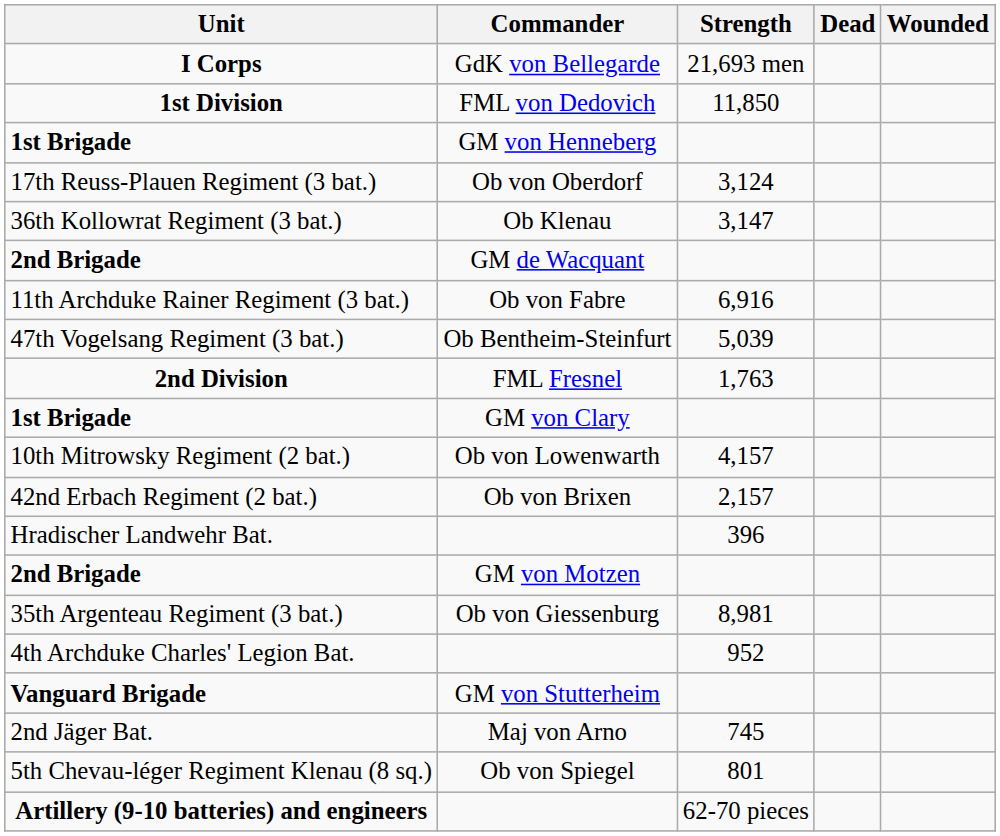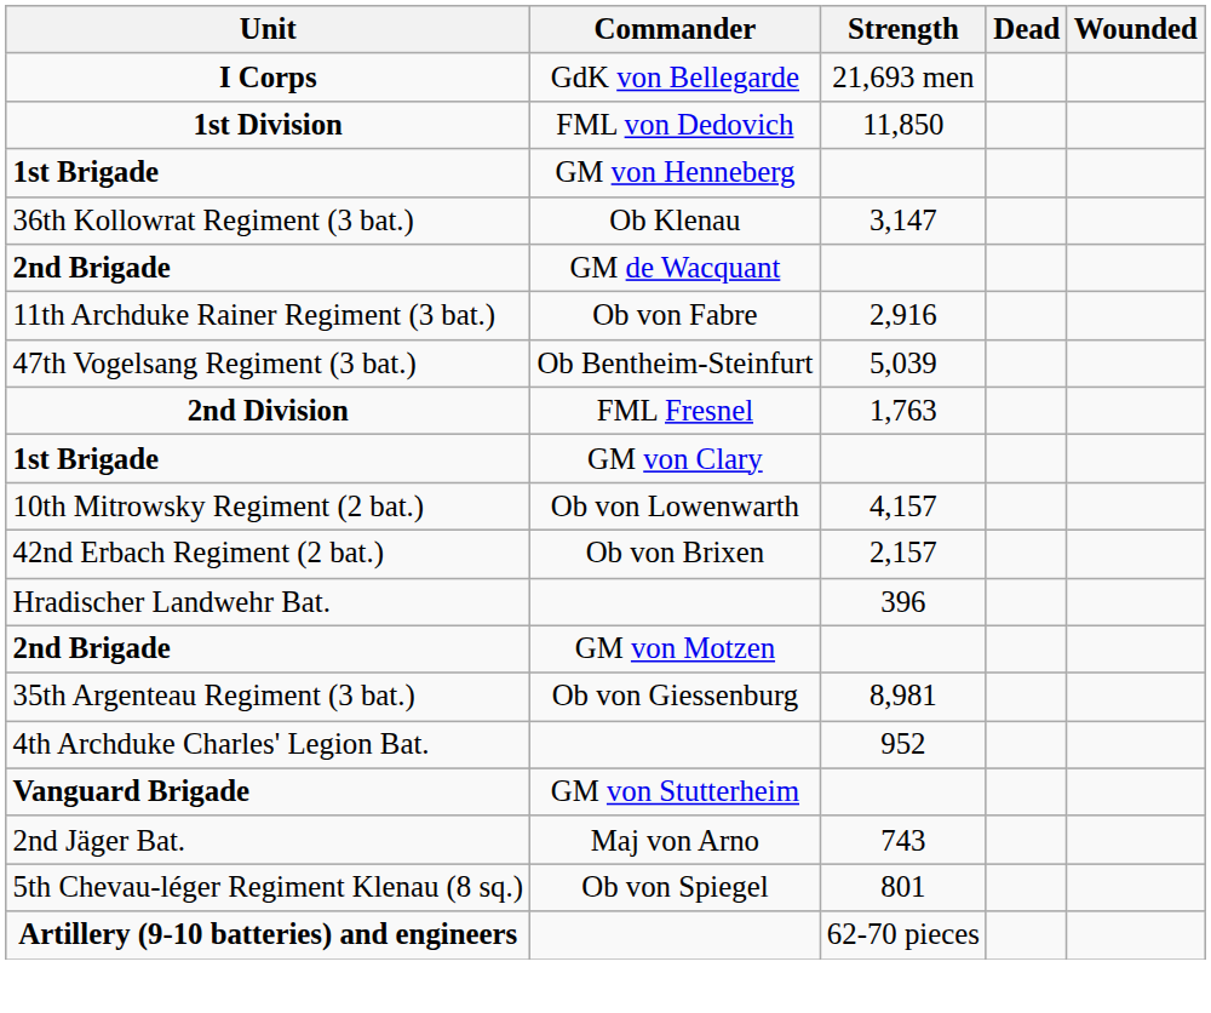 <table class="wikitable">
 <tr>
 <th>Unit</th>
 <th>Commander</th>
 <th>Strength</th>
 <th>Dead</th>
 <th>Wounded</th>
 </tr>
 <tr>
 <th style="background:#f9f9f9;">I Corps</th>
 <td style="text-align:center;">GdK <a href='#'>von Bellegarde</a></td>
 <td style="text-align:center;">21,693 men</td>
 <td style="text-align:center;"></td>
 <td style="text-align:center;"></td>
 </tr>
 <tr>
 <th style="background:#f9f9f9;">1st Division</th>
 <td style="text-align:center;">FML <a href='#'>von Dedovich</a></td>
 <td style="text-align:center;">11,850</td>
 <td style="text-align:center;"></td>
 <td style="text-align:center;"></td>
 </tr>
 <tr>
 <td><strong>1st Brigade</strong></td>
 <td style="text-align:center;">GM <a href='#'>von Henneberg</a></td>
 <td style="text-align:center;"></td>
 <td style="text-align:center;"></td>
 <td style="text-align:center;"></td>
 </tr>
 <tr>
-<td>17th Reuss-Plauen Regiment (3 bat.)</td>
-<td style="text-align:center;">Ob von Oberdorf</td>
-<td style="text-align:center;">3,124</td>
-<td style="text-align:center;"></td>
-<td style="text-align:center;"></td>
-</tr>
-<tr>
 <td>36th Kollowrat Regiment (3 bat.)</td>
 <td style="text-align:center;">Ob Klenau</td>
 <td style="text-align:center;">3,147</td>
 <td style="text-align:center;"></td>
 <td style="text-align:center;"></td>
 </tr>
 <tr>
 <td><strong>2nd Brigade</strong></td>
 <td style="text-align:center;">GM <a href='#'>de Wacquant</a></td>
 <td style="text-align:center;"></td>
 <td style="text-align:center;"></td>
 <td style="text-align:center;"></td>
 </tr>
 <tr>
 <td>11th Archduke Rainer Regiment (3 bat.)</td>
 <td style="text-align:center;">Ob von Fabre</td>
-<td style="text-align:center;">6,916</td>
+<td style="text-align:center;">2,916</td>
 <td style="text-align:center;"></td>
 <td style="text-align:center;"></td>
 </tr>
 <tr>
 <td>47th Vogelsang Regiment (3 bat.)</td>
 <td style="text-align:center;">Ob Bentheim-Steinfurt</td>
 <td style="text-align:center;">5,039</td>
 <td style="text-align:center;"></td>
 <td style="text-align:center;"></td>
 </tr>
 <tr>
 <th style="background:#f9f9f9;">2nd Division</th>
 <td style="text-align:center;">FML <a href='#'>Fresnel</a></td>
 <td style="text-align:center;">1,763</td>
 <td style="text-align:center;"></td>
 <td style="text-align:center;"></td>
 </tr>
 <tr>
 <td><strong>1st Brigade</strong></td>
 <td style="text-align:center;">GM <a href='#'>von Clary</a></td>
 <td style="text-align:center;"></td>
 <td style="text-align:center;"></td>
 <td style="text-align:center;"></td>
 </tr>
 <tr>
 <td>10th Mitrowsky Regiment (2 bat.)</td>
 <td style="text-align:center;">Ob von Lowenwarth</td>
 <td style="text-align:center;">4,157</td>
 <td style="text-align:center;"></td>
 <td style="text-align:center;"></td>
 </tr>
 <tr>
 <td>42nd Erbach Regiment (2 bat.)</td>
 <td style="text-align:center;">Ob von Brixen</td>
 <td style="text-align:center;">2,157</td>
 <td style="text-align:center;"></td>
 <td style="text-align:center;"></td>
 </tr>
 <tr>
 <td>Hradischer Landwehr Bat.</td>
 <td style="text-align:center;"></td>
 <td style="text-align:center;">396</td>
 <td style="text-align:center;"></td>
 <td style="text-align:center;"></td>
 </tr>
 <tr>
 <td><strong>2nd Brigade</strong></td>
 <td style="text-align:center;">GM <a href='#'>von Motzen</a></td>
 <td style="text-align:center;"></td>
 <td style="text-align:center;"></td>
 <td style="text-align:center;"></td>
 </tr>
 <tr>
 <td>35th Argenteau Regiment (3 bat.)</td>
 <td style="text-align:center;">Ob von Giessenburg</td>
 <td style="text-align:center;">8,981</td>
 <td style="text-align:center;"></td>
 <td style="text-align:center;"></td>
 </tr>
 <tr>
 <td>4th Archduke Charles' Legion Bat.</td>
 <td style="text-align:center;"></td>
 <td style="text-align:center;">952</td>
 <td style="text-align:center;"></td>
 <td style="text-align:center;"></td>
 </tr>
 <tr>
 <td><strong>Vanguard Brigade</strong></td>
 <td style="text-align:center;">GM <a href='#'>von Stutterheim</a></td>
 <td style="text-align:center;"></td>
 <td style="text-align:center;"></td>
 <td style="text-align:center;"></td>
 </tr>
 <tr>
 <td>2nd Jäger Bat.</td>
 <td style="text-align:center;">Maj von Arno</td>
-<td style="text-align:center;">745</td>
+<td style="text-align:center;">743</td>
 <td style="text-align:center;"></td>
 <td style="text-align:center;"></td>
 </tr>
 <tr>
 <td>5th Chevau-léger Regiment Klenau (8 sq.)</td>
 <td style="text-align:center;">Ob von Spiegel</td>
 <td style="text-align:center;">801</td>
 <td style="text-align:center;"></td>
 <td style="text-align:center;"></td>
 </tr>
 <tr>
 <th style="background:#f9f9f9;">Artillery (9-10 batteries) and engineers</th>
 <td style="text-align:center;"></td>
 <td style="text-align:center;">62-70 pieces</td>
 <td style="text-align:center;"></td>
 <td style="text-align:center;"></td>
 </tr>
 </table>
